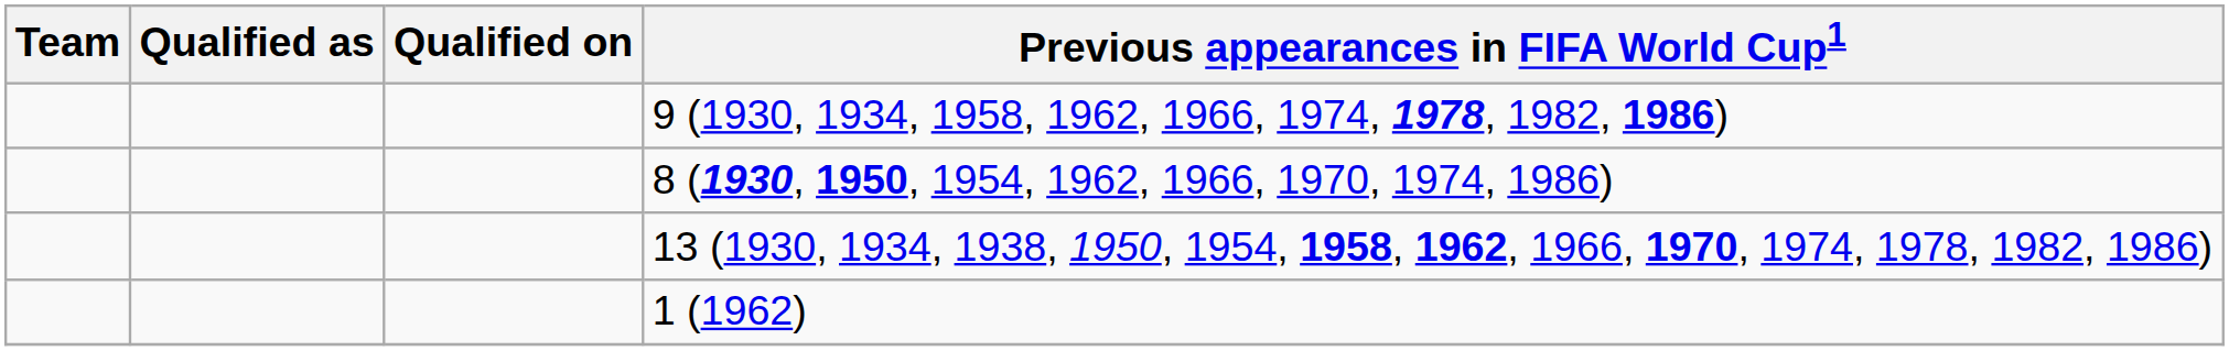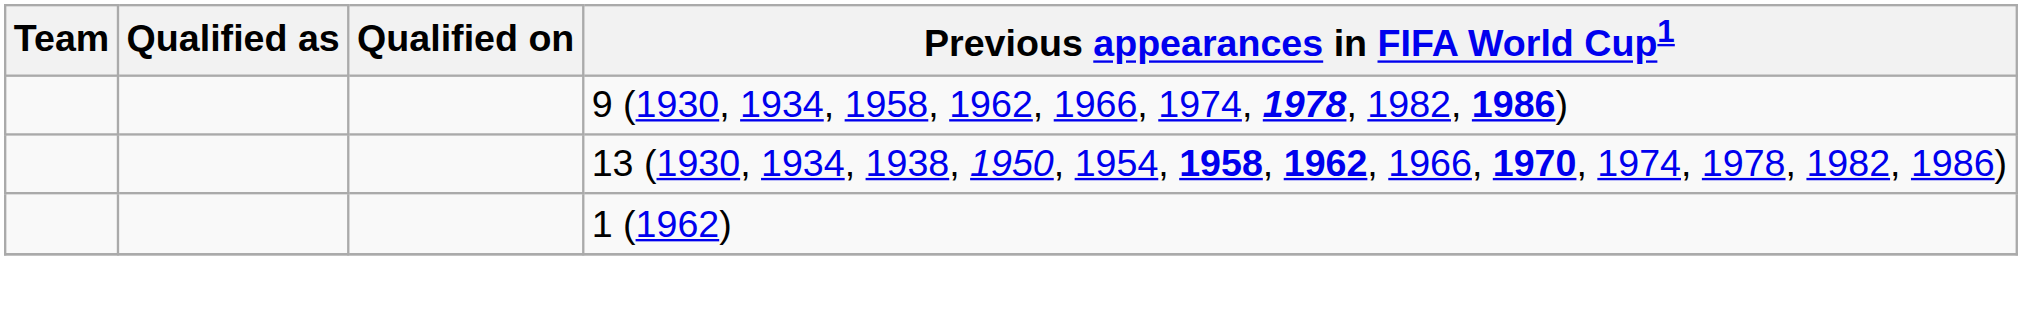 <table class="wikitable sortable">
 <tr>
 <th>Team</th>
 <th>Qualified as</th>
 <th>Qualified on</th>
 <th data-sort-type="number">Previous <a href='#'>appearances</a> in <a href='#'>FIFA World Cup</a><sup><strong><a href='#'>1</a></strong></sup></th>
 </tr>
 <tr>
 <td></td>
 <td></td>
 <td></td>
 <td>9 (<a href='#'>1930</a>, <a href='#'>1934</a>, <a href='#'>1958</a>, <a href='#'>1962</a>, <a href='#'>1966</a>, <a href='#'>1974</a>, <strong><em><a href='#'>1978</a></em></strong>, <a href='#'>1982</a>, <strong><a href='#'>1986</a></strong>)</td>
 </tr>
 <tr>
 <td></td>
 <td></td>
 <td></td>
-<td>8 (<strong><em><a href='#'>1930</a></em></strong>, <a href='#'><strong>1950</strong></a>, <a href='#'>1954</a>, <a href='#'>1962</a>, <a href='#'>1966</a>, <a href='#'>1970</a>, <a href='#'>1974</a>, <a href='#'>1986</a>)</td>
-</tr>
-<tr>
-<td></td>
-<td></td>
-<td></td>
 <td>13 (<a href='#'>1930</a>, <a href='#'>1934</a>, <a href='#'>1938</a>, <em><a href='#'>1950</a></em>, <a href='#'>1954</a>, <strong><a href='#'>1958</a></strong>, <strong><a href='#'>1962</a></strong>, <a href='#'>1966</a>, <strong><a href='#'>1970</a></strong>, <a href='#'>1974</a>, <a href='#'>1978</a>, <a href='#'>1982</a>, <a href='#'>1986</a>)</td>
 </tr>
 <tr>
 <td></td>
 <td></td>
 <td></td>
 <td>1 (<a href='#'>1962</a>)</td>
 </tr>
 <tr>
 </tr>
 </table>
